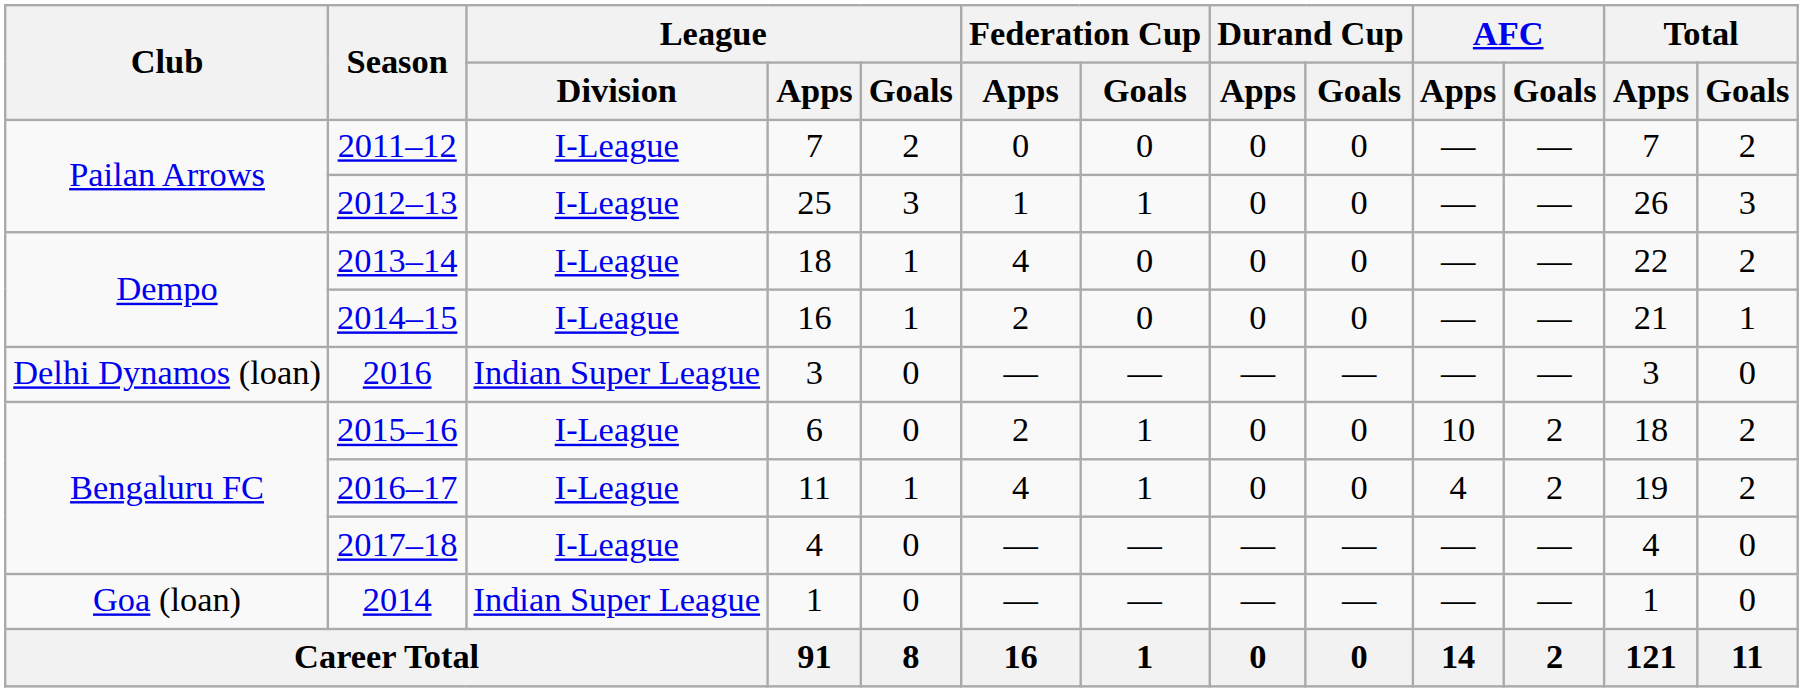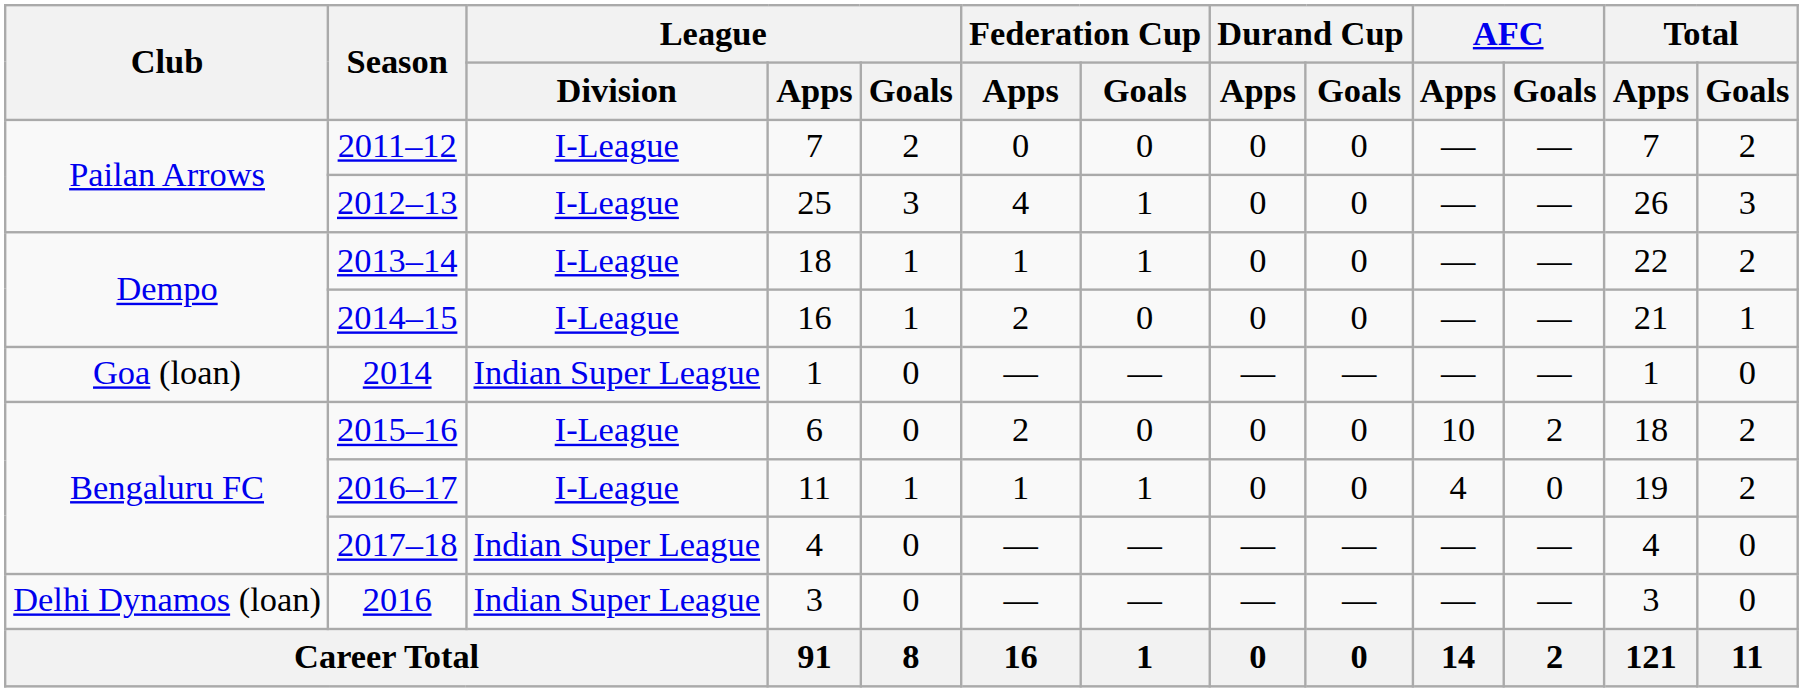 <table class="wikitable" style="font-size:90%; text-align:center;">
 <tr>
 <th rowspan="2">Club</th>
 <th rowspan="2">Season</th>
 <th colspan="3">League</th>
 <th colspan="2">Federation Cup</th>
 <th colspan="2">Durand Cup</th>
 <th colspan="2"><a href='#'>AFC</a></th>
 <th colspan="2">Total</th>
 </tr>
 <tr>
 <th>Division</th>
 <th>Apps</th>
 <th>Goals</th>
 <th>Apps</th>
 <th>Goals</th>
 <th>Apps</th>
 <th>Goals</th>
 <th>Apps</th>
 <th>Goals</th>
 <th>Apps</th>
 <th>Goals</th>
 </tr>
 <tr>
 <td rowspan="2"><a href='#'>Pailan Arrows</a></td>
 <td><a href='#'>2011–12</a></td>
 <td><a href='#'>I-League</a></td>
 <td>7</td>
 <td>2</td>
 <td>0</td>
 <td>0</td>
 <td>0</td>
 <td>0</td>
 <td>—</td>
 <td>—</td>
 <td>7</td>
 <td>2</td>
 </tr>
 <tr>
 <td><a href='#'>2012–13</a></td>
 <td><a href='#'>I-League</a></td>
 <td>25</td>
 <td>3</td>
-<td>1</td>
+<td>4</td>
 <td>1</td>
 <td>0</td>
 <td>0</td>
 <td>—</td>
 <td>—</td>
 <td>26</td>
 <td>3</td>
 </tr>
 <tr>
 <td rowspan="2"><a href='#'>Dempo</a></td>
 <td><a href='#'>2013–14</a></td>
 <td><a href='#'>I-League</a></td>
 <td>18</td>
 <td>1</td>
-<td>4</td>
-<td>0</td>
+<td>1</td>
+<td>1</td>
 <td>0</td>
 <td>0</td>
 <td>—</td>
 <td>—</td>
 <td>22</td>
 <td>2</td>
 </tr>
 <tr>
 <td><a href='#'>2014–15</a></td>
 <td><a href='#'>I-League</a></td>
 <td>16</td>
 <td>1</td>
 <td>2</td>
 <td>0</td>
 <td>0</td>
 <td>0</td>
 <td>—</td>
 <td>—</td>
 <td>21</td>
 <td>1</td>
 </tr>
 <tr>
+<td rowspan="1"><a href='#'>Goa</a> (loan)</td>
+<td><a href='#'>2014</a></td>
+<td><a href='#'>Indian Super League</a></td>
+<td>1</td>
+<td>0</td>
+<td>—</td>
+<td>—</td>
+<td>—</td>
+<td>—</td>
+<td>—</td>
+<td>—</td>
+<td>1</td>
+<td>0</td>
+</tr>
+<tr>
+<td rowspan="3"><a href='#'>Bengaluru FC</a></td>
+<td><a href='#'>2015–16</a></td>
+<td><a href='#'>I-League</a></td>
+<td>6</td>
+<td>0</td>
+<td>2</td>
+<td>0</td>
+<td>0</td>
+<td>0</td>
+<td>10</td>
+<td>2</td>
+<td>18</td>
+<td>2</td>
+</tr>
+<tr>
+<td><a href='#'>2016–17</a></td>
+<td><a href='#'>I-League</a></td>
+<td>11</td>
+<td>1</td>
+<td>1</td>
+<td>1</td>
+<td>0</td>
+<td>0</td>
+<td>4</td>
+<td>0</td>
+<td>19</td>
+<td>2</td>
+</tr>
+<tr>
+<td><a href='#'>2017–18</a></td>
+<td><a href='#'>Indian Super League</a></td>
+<td>4</td>
+<td>0</td>
+<td>—</td>
+<td>—</td>
+<td>—</td>
+<td>—</td>
+<td>—</td>
+<td>—</td>
+<td>4</td>
+<td>0</td>
+</tr>
+<tr>
 <td rowspan="1"><a href='#'>Delhi Dynamos</a> (loan)</td>
 <td><a href='#'>2016</a></td>
 <td><a href='#'>Indian Super League</a></td>
 <td>3</td>
 <td>0</td>
 <td>—</td>
 <td>—</td>
 <td>—</td>
 <td>—</td>
 <td>—</td>
 <td>—</td>
 <td>3</td>
-<td>0</td>
-</tr>
-<tr>
-<td rowspan="3"><a href='#'>Bengaluru FC</a></td>
-<td><a href='#'>2015–16</a></td>
-<td><a href='#'>I-League</a></td>
-<td>6</td>
-<td>0</td>
-<td>2</td>
-<td>1</td>
-<td>0</td>
-<td>0</td>
-<td>10</td>
-<td>2</td>
-<td>18</td>
-<td>2</td>
-</tr>
-<tr>
-<td><a href='#'>2016–17</a></td>
-<td><a href='#'>I-League</a></td>
-<td>11</td>
-<td>1</td>
-<td>4</td>
-<td>1</td>
-<td>0</td>
-<td>0</td>
-<td>4</td>
-<td>2</td>
-<td>19</td>
-<td>2</td>
-</tr>
-<tr>
-<td><a href='#'>2017–18</a></td>
-<td><a href='#'>I-League</a></td>
-<td>4</td>
-<td>0</td>
-<td>—</td>
-<td>—</td>
-<td>—</td>
-<td>—</td>
-<td>—</td>
-<td>—</td>
-<td>4</td>
-<td>0</td>
-</tr>
-<tr>
-<td rowspan="1"><a href='#'>Goa</a> (loan)</td>
-<td><a href='#'>2014</a></td>
-<td><a href='#'>Indian Super League</a></td>
-<td>1</td>
-<td>0</td>
-<td>—</td>
-<td>—</td>
-<td>—</td>
-<td>—</td>
-<td>—</td>
-<td>—</td>
-<td>1</td>
 <td>0</td>
 </tr>
 <tr>
 <th colspan="3">Career Total</th>
 <th>91</th>
 <th>8</th>
 <th>16</th>
 <th>1</th>
 <th>0</th>
 <th>0</th>
 <th>14</th>
 <th>2</th>
 <th>121</th>
 <th>11</th>
 </tr>
 </table>
